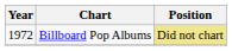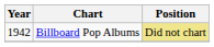 <table class="wikitable">
 <tr>
 <th align="left">Year</th>
 <th align="left">Chart</th>
 <th align="left">Position</th>
 </tr>
 <tr>
-<td align="left">1972</td>
+<td align="left">1942</td>
 <td align="left"><a href='#'>Billboard</a> Pop Albums</td>
 <td align="left" style="background: khaki;">Did not chart</td>
 </tr>
 <tr>
 </tr>
 </table>
